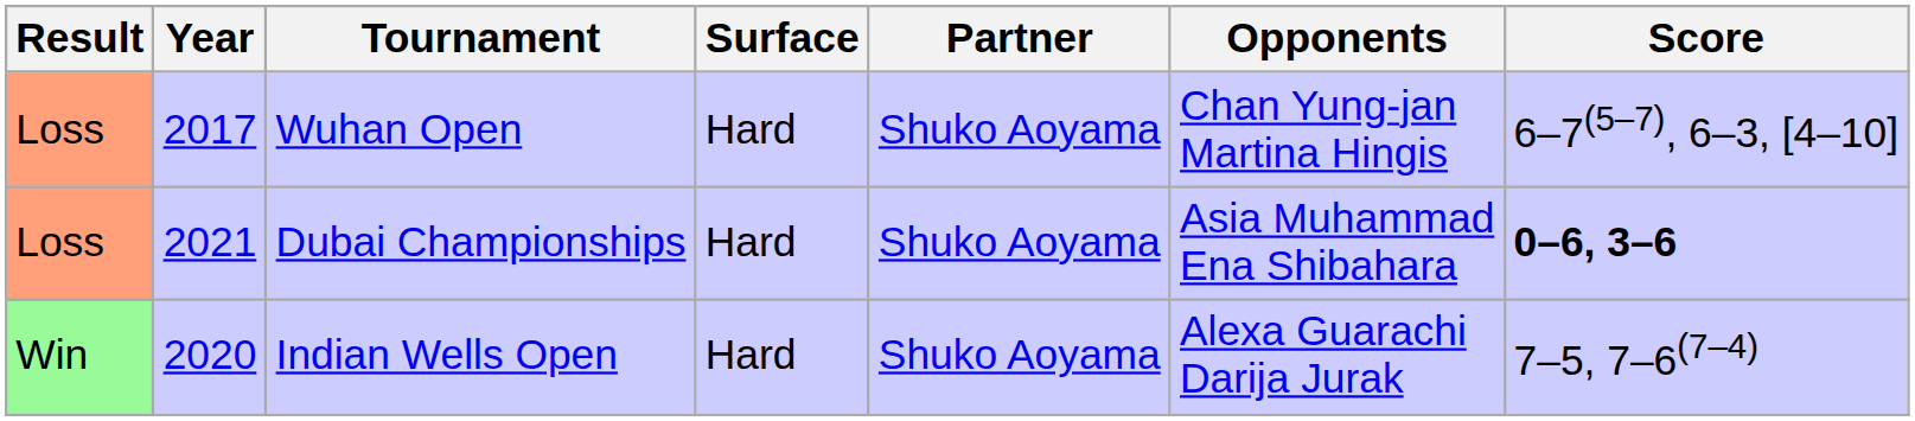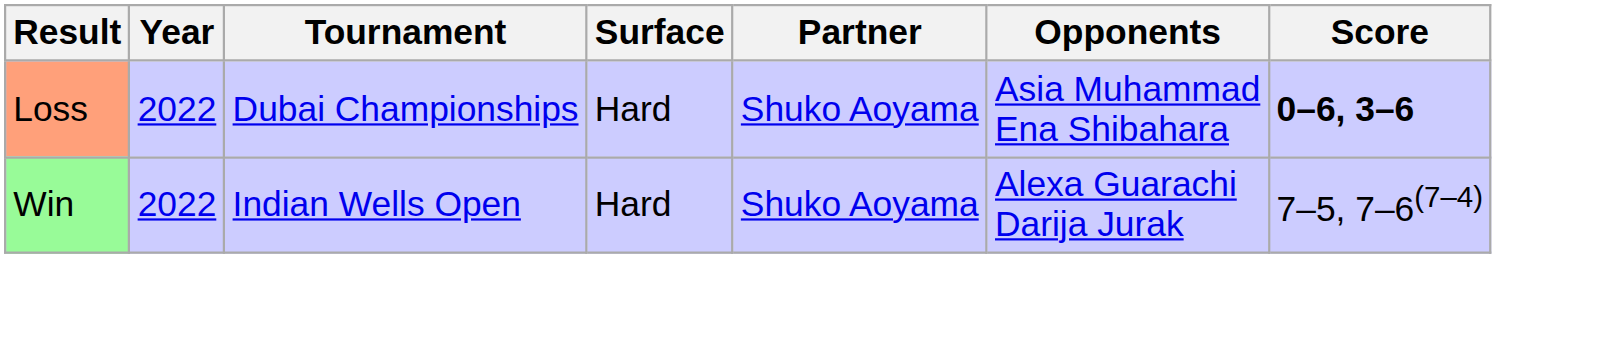 <table class="sortable wikitable">
 <tr>
 <th>Result</th>
 <th>Year</th>
 <th>Tournament</th>
 <th>Surface</th>
 <th>Partner</th>
 <th>Opponents</th>
 <th class="unsortable">Score</th>
 </tr>
 <tr style="background:#ccf;">
 <td bgcolor=FFA07A>Loss</td>
-<td><a href='#'>2017</a></td>
-<td><a href='#'>Wuhan Open</a></td>
-<td>Hard</td>
-<td> <a href='#'>Shuko Aoyama</a></td>
-<td> <a href='#'>Chan Yung-jan</a> <br>  <a href='#'>Martina Hingis</a></td>
-<td>6–7<sup>(5–7)</sup>, 6–3, [4–10]</td>
-</tr>
-<tr style="background:#ccf;">
-<td bgcolor=FFA07A>Loss</td>
-<td><a href='#'>2021</a></td>
+<td><a href='#'>2022</a></td>
 <td><a href='#'>Dubai Championships</a></td>
 <td>Hard</td>
 <td> <a href='#'>Shuko Aoyama</a></td>
 <td> <a href='#'>Asia Muhammad</a> <br>  <a href='#'>Ena Shibahara</a></td>
 <td><strong>0–6, 3–6</strong></td>
 </tr>
 <tr style="background:#ccf;">
 <td style="background:#98fb98;">Win</td>
-<td><a href='#'>2020</a></td>
+<td><a href='#'>2022</a></td>
 <td><a href='#'>Indian Wells Open</a></td>
 <td>Hard</td>
 <td> <a href='#'>Shuko Aoyama</a></td>
 <td> <a href='#'>Alexa Guarachi</a> <br>  <a href='#'>Darija Jurak</a></td>
 <td>7–5, 7–6<sup>(7–4)</sup></td>
 </tr>
 </table>
